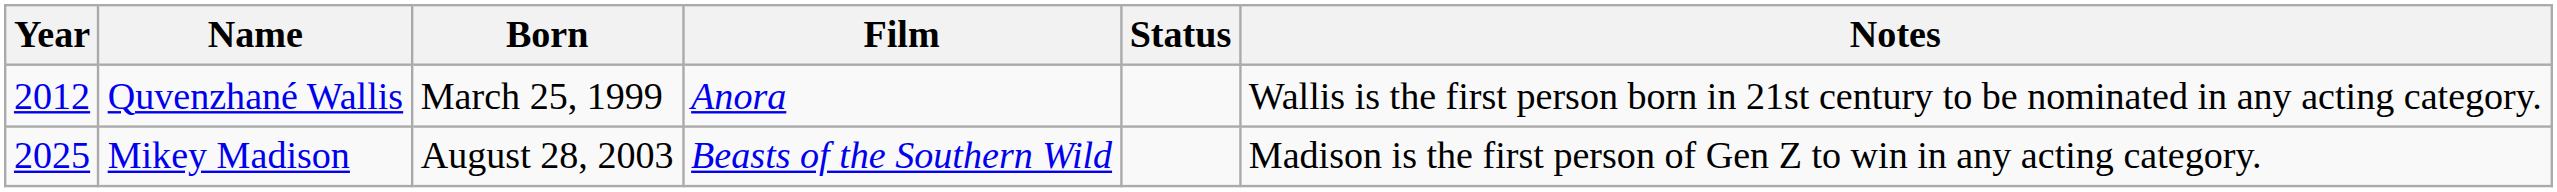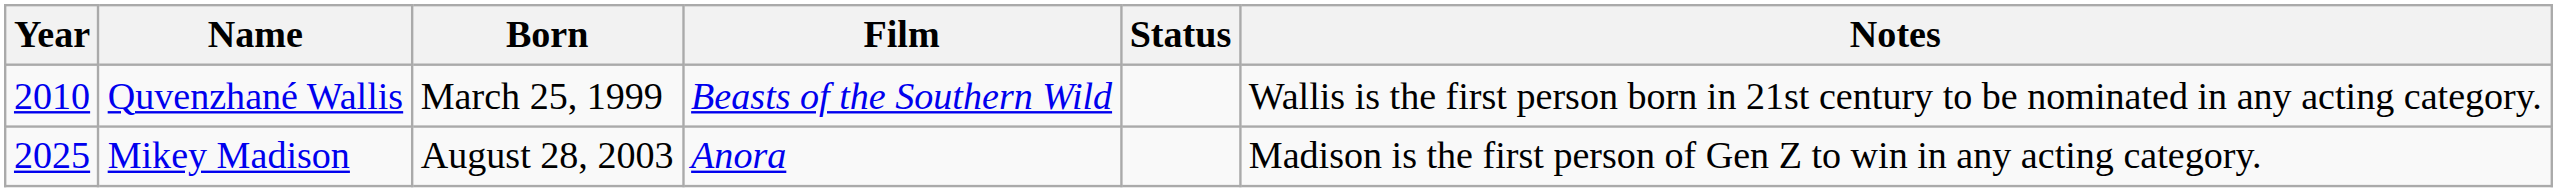 <table class="wikitable plainrowheaders">
 <tr>
 <th>Year</th>
 <th>Name</th>
 <th>Born</th>
 <th>Film</th>
 <th>Status</th>
 <th>Notes</th>
 </tr>
 <tr>
-<td><a href='#'>2012</a><br></td>
+<td><a href='#'>2010</a><br></td>
 <td><a href='#'>Quvenzhané Wallis</a></td>
 <td>March 25, 1999</td>
-<td><em><a href='#'>Anora</a></em></td>
+<td><em><a href='#'>Beasts of the Southern Wild</a></em></td>
 <td></td>
 <td>Wallis is the first person born in 21st century to be nominated in any acting category.</td>
 </tr>
 <tr>
 <td><a href='#'>2025</a><br></td>
 <td><a href='#'>Mikey Madison</a></td>
 <td>August 28, 2003</td>
-<td><em><a href='#'>Beasts of the Southern Wild</a></em></td>
+<td><em><a href='#'>Anora</a></em></td>
 <td></td>
 <td>Madison is the first person of Gen Z to win in any acting category.</td>
 </tr>
 </table>
